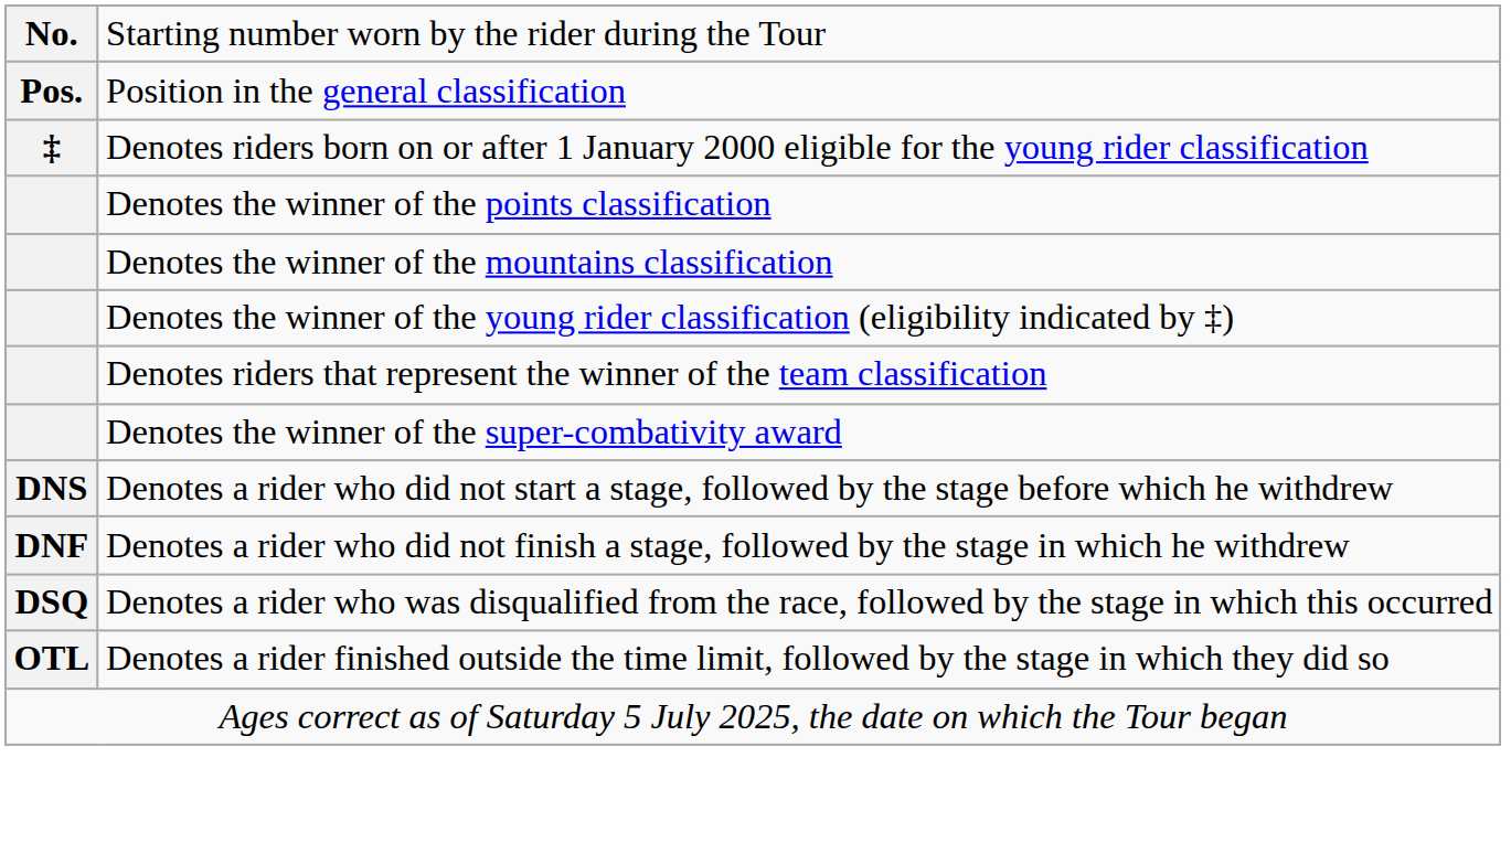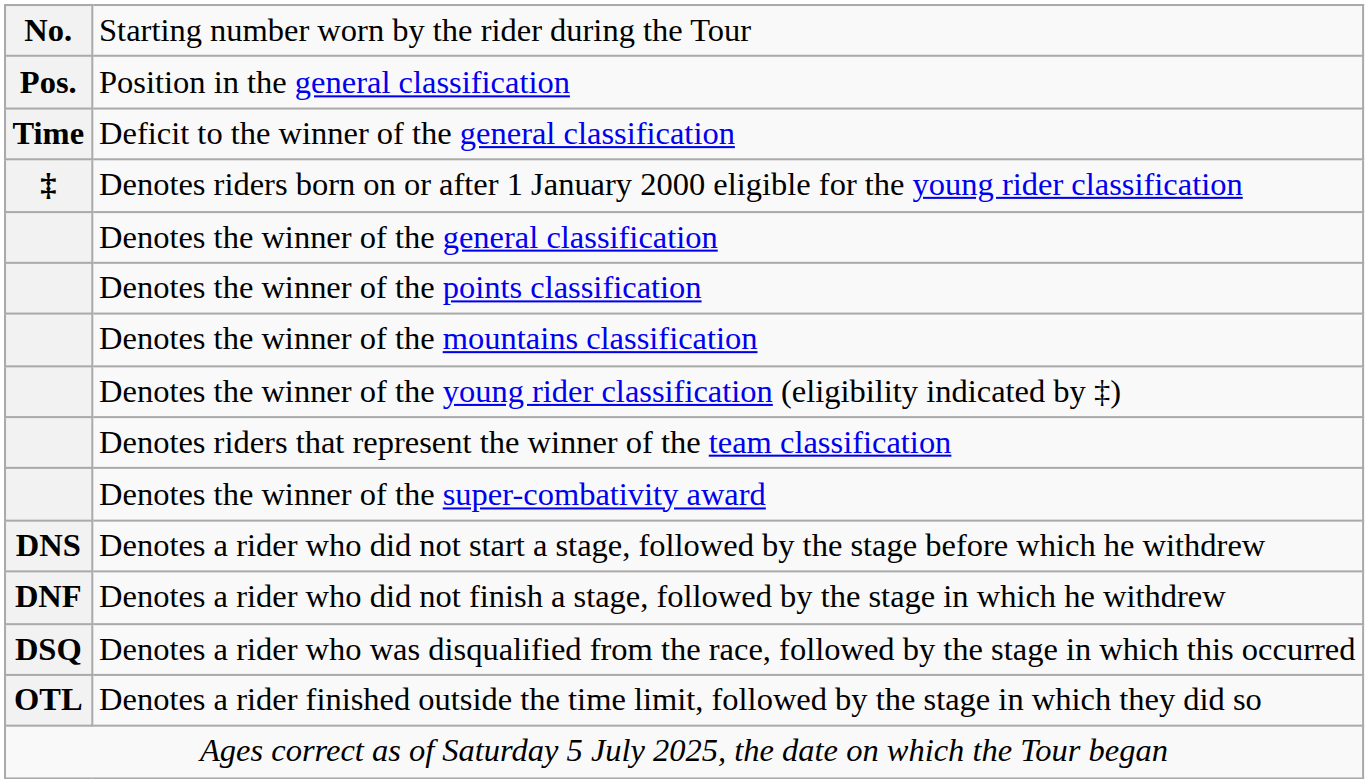 <table class="wikitable">
 <tr>
 <th scope="row" style="text-align:center;">No.</th>
 <td>Starting number worn by the rider during the Tour</td>
 </tr>
 <tr>
 <th scope="row" style="text-align:center;">Pos.</th>
 <td>Position in the <a href='#'>general classification</a></td>
 </tr>
 <tr>
+<th scope="row" style="text-align:center;">Time</th>
+<td>Deficit to the winner of the <a href='#'>general classification</a></td>
+</tr>
+<tr>
 <th scope="row" style="text-align:center;">‡</th>
 <td>Denotes riders born on or after 1 January 2000 eligible for the <a href='#'>young rider classification</a></td>
+</tr>
+<tr>
+<th scope="row" style="text-align:center;"></th>
+<td>Denotes the winner of the <a href='#'>general classification</a></td>
 </tr>
 <tr>
 <th scope="row" style="text-align:center;"></th>
 <td>Denotes the winner of the <a href='#'>points classification</a></td>
 </tr>
 <tr>
 <th scope="row" style="text-align:center;"></th>
 <td>Denotes the winner of the <a href='#'>mountains classification</a></td>
 </tr>
 <tr>
 <th scope="row" style="text-align:center;"></th>
 <td>Denotes the winner of the <a href='#'>young rider classification</a> (eligibility indicated by ‡)</td>
 </tr>
 <tr>
 <th scope="row" style="text-align:center;"></th>
 <td>Denotes riders that represent the winner of the <a href='#'>team classification</a></td>
 </tr>
 <tr>
 <th scope="row" style="text-align:center;"></th>
 <td>Denotes the winner of the <a href='#'>super-combativity award</a></td>
 </tr>
 <tr>
 <th scope="row" style="text-align:center;">DNS</th>
 <td>Denotes a rider who did not start a stage, followed by the stage before which he withdrew</td>
 </tr>
 <tr>
 <th scope="row" style="text-align:center;">DNF</th>
 <td>Denotes a rider who did not finish a stage, followed by the stage in which he withdrew</td>
 </tr>
 <tr>
 <th scope="row" style="text-align:center;">DSQ</th>
 <td>Denotes a rider who was disqualified from the race, followed by the stage in which this occurred</td>
 </tr>
 <tr>
 <th scope="row" style="text-align:center;">OTL</th>
 <td>Denotes a rider finished outside the time limit, followed by the stage in which they did so</td>
 </tr>
 <tr>
 <td style="text-align:center;" colspan="2"><em>Ages correct as of Saturday 5 July 2025, the date on which the Tour began</em></td>
 </tr>
 </table>
